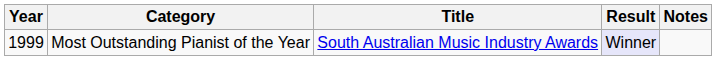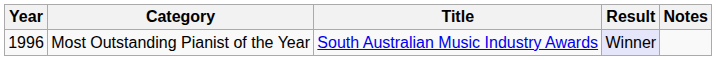 <table class=wikitable>
 <tr>
 <th>Year</th>
 <th>Category</th>
 <th>Title</th>
 <th>Result</th>
 <th>Notes</th>
 </tr>
 <tr align=center>
-<td>1999</td>
+<td>1996</td>
 <td>Most Outstanding Pianist of the Year</td>
 <td><a href='#'>South Australian Music Industry Awards</a></td>
 <td style="background: lavender;">Winner</td>
 <td></td>
 </tr>
 </table>
